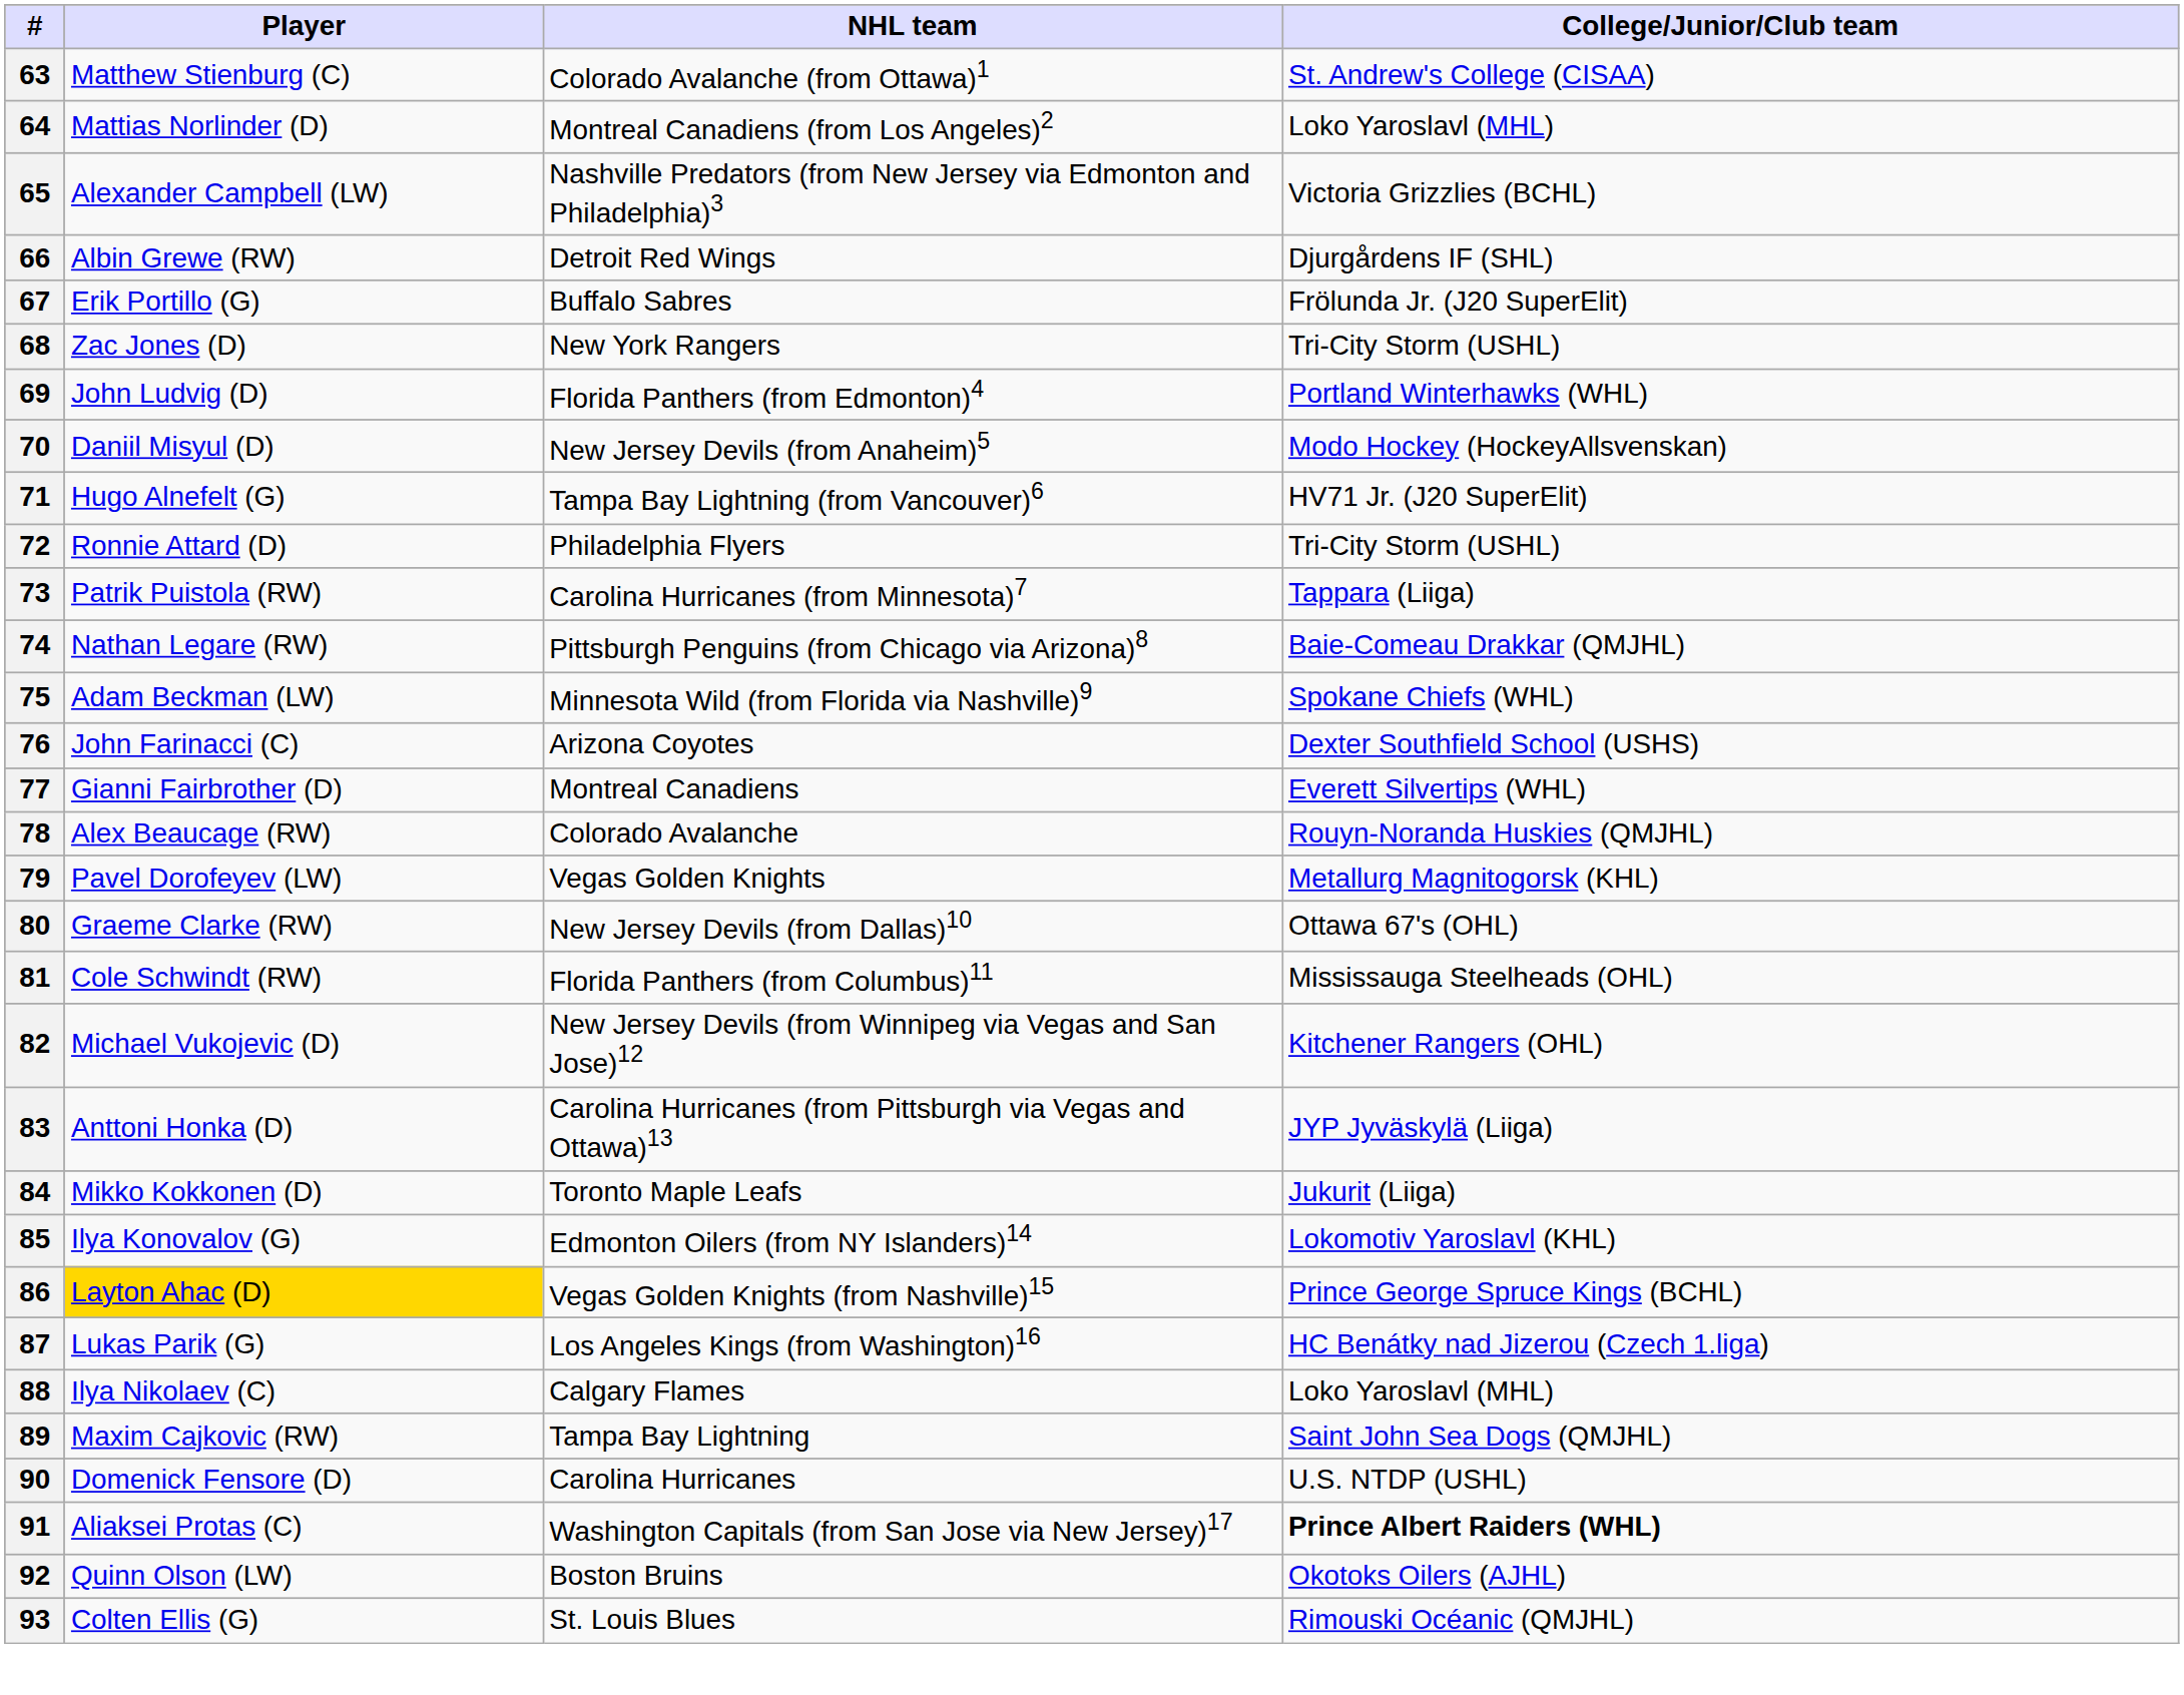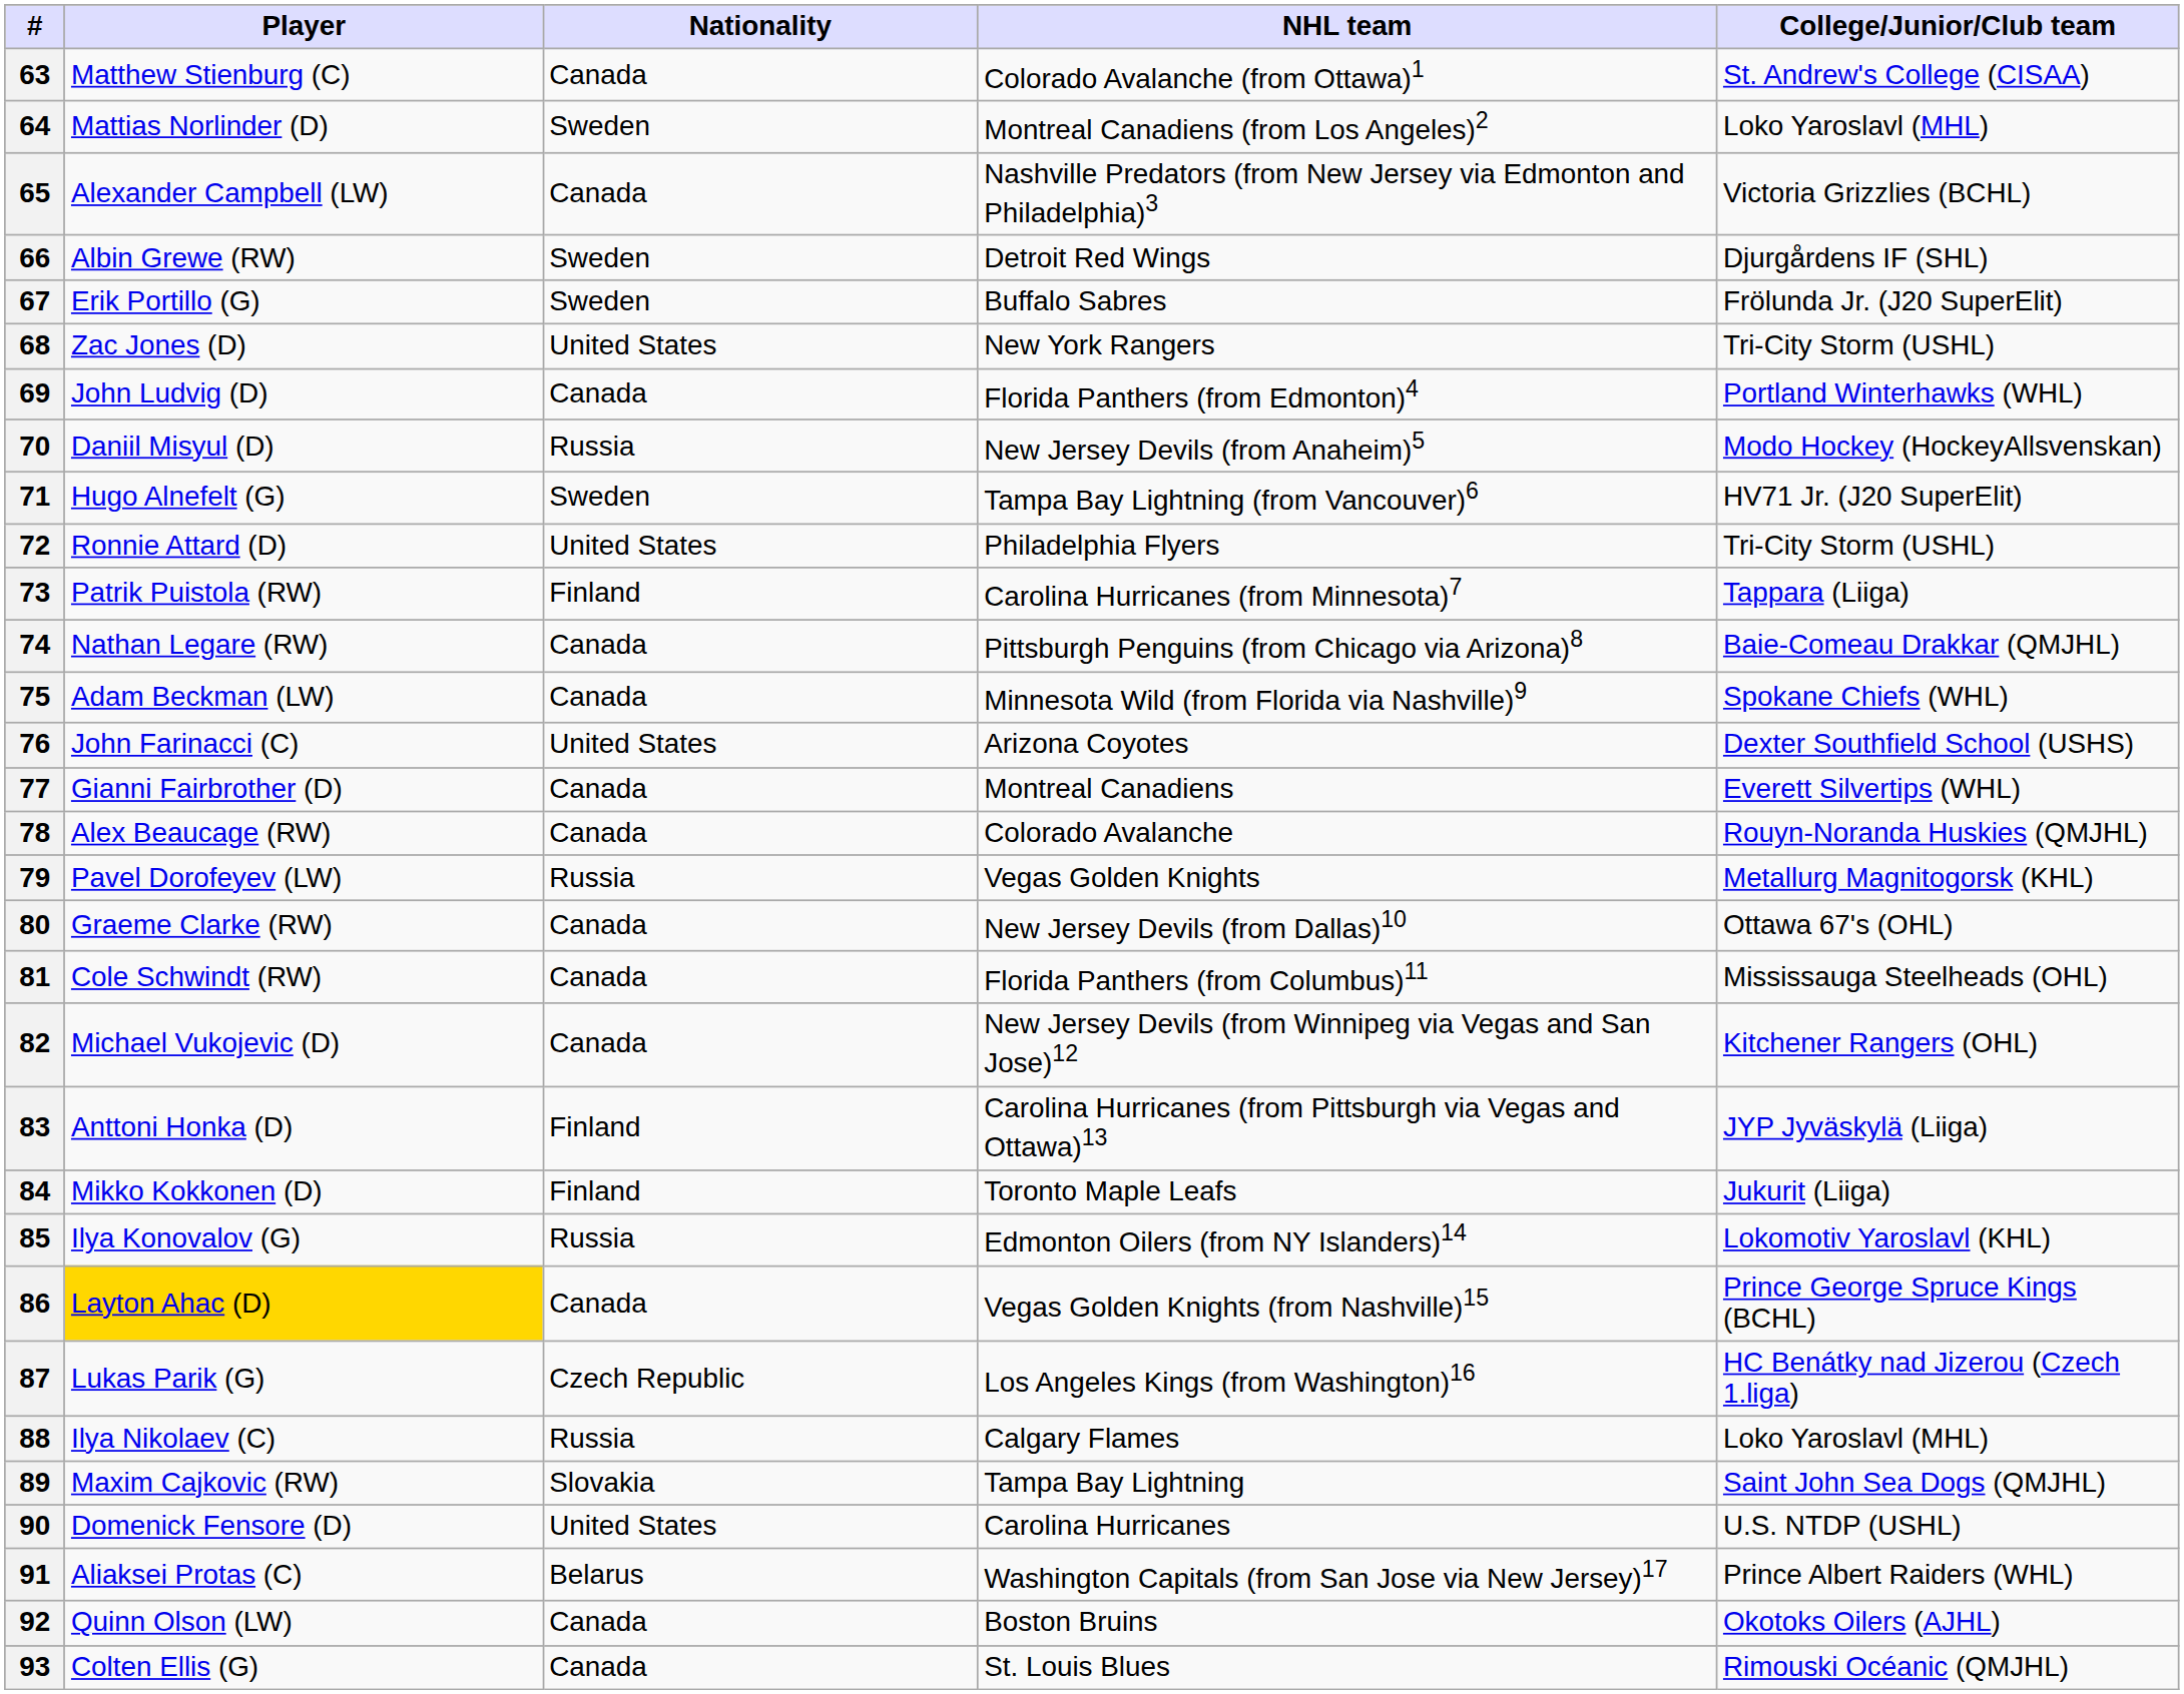 <table class="wikitable">
 <tr>
 <th style="background:#ddf; width:2.75%;">#</th>
 <th style="background:#ddf; width:22.0%;">Player</th>
+<th style="background:#ddf; width:20.0%;">Nationality</th>
 <th style="background:#ddf; width:34.0%;">NHL team</th>
 <th style="background:#ddf; width:100.0%;">College/Junior/Club team</th>
 </tr>
 <tr>
 <th>63</th>
 <td><a href='#'>Matthew Stienburg</a> (C)</td>
+<td> Canada</td>
 <td>Colorado Avalanche (from Ottawa)<sup>1</sup></td>
 <td><a href='#'>St. Andrew's College</a> (<a href='#'>CISAA</a>)</td>
 </tr>
 <tr>
 <th>64</th>
 <td><a href='#'>Mattias Norlinder</a> (D)</td>
+<td> Sweden</td>
 <td>Montreal Canadiens (from Los Angeles)<sup>2</sup></td>
 <td>Loko Yaroslavl (<a href='#'>MHL</a>)</td>
 </tr>
 <tr>
 <th>65</th>
 <td><a href='#'>Alexander Campbell</a> (LW)</td>
+<td> Canada</td>
 <td>Nashville Predators (from New Jersey via Edmonton and Philadelphia)<sup>3</sup></td>
 <td>Victoria Grizzlies (BCHL)</td>
 </tr>
 <tr>
 <th>66</th>
 <td><a href='#'>Albin Grewe</a> (RW)</td>
+<td> Sweden</td>
 <td>Detroit Red Wings</td>
 <td>Djurgårdens IF (SHL)</td>
 </tr>
 <tr>
 <th>67</th>
 <td><a href='#'>Erik Portillo</a> (G)</td>
+<td> Sweden</td>
 <td>Buffalo Sabres</td>
 <td>Frölunda Jr. (J20 SuperElit)</td>
 </tr>
 <tr>
 <th>68</th>
 <td><a href='#'>Zac Jones</a> (D)</td>
+<td> United States</td>
 <td>New York Rangers</td>
 <td>Tri-City Storm (USHL)</td>
 </tr>
 <tr>
 <th>69</th>
 <td><a href='#'>John Ludvig</a> (D)</td>
+<td> Canada</td>
 <td>Florida Panthers (from Edmonton)<sup>4</sup></td>
 <td><a href='#'>Portland Winterhawks</a> (WHL)</td>
 </tr>
 <tr>
 <th>70</th>
 <td><a href='#'>Daniil Misyul</a> (D)</td>
+<td> Russia</td>
 <td>New Jersey Devils (from Anaheim)<sup>5</sup></td>
 <td><a href='#'>Modo Hockey</a> (HockeyAllsvenskan)</td>
 </tr>
 <tr>
 <th>71</th>
 <td><a href='#'>Hugo Alnefelt</a> (G)</td>
+<td> Sweden</td>
 <td>Tampa Bay Lightning (from Vancouver)<sup>6</sup></td>
 <td>HV71 Jr. (J20 SuperElit)</td>
 </tr>
 <tr>
 <th>72</th>
 <td><a href='#'>Ronnie Attard</a> (D)</td>
+<td> United States</td>
 <td>Philadelphia Flyers</td>
 <td>Tri-City Storm (USHL)</td>
 </tr>
 <tr>
 <th>73</th>
 <td><a href='#'>Patrik Puistola</a> (RW)</td>
+<td> Finland</td>
 <td>Carolina Hurricanes (from Minnesota)<sup>7</sup></td>
 <td><a href='#'>Tappara</a> (Liiga)</td>
 </tr>
 <tr>
 <th>74</th>
 <td><a href='#'>Nathan Legare</a> (RW)</td>
+<td> Canada</td>
 <td>Pittsburgh Penguins (from Chicago via Arizona)<sup>8</sup></td>
 <td><a href='#'>Baie-Comeau Drakkar</a> (QMJHL)</td>
 </tr>
 <tr>
 <th>75</th>
 <td><a href='#'>Adam Beckman</a> (LW)</td>
+<td> Canada</td>
 <td>Minnesota Wild (from Florida via Nashville)<sup>9</sup></td>
 <td><a href='#'>Spokane Chiefs</a> (WHL)</td>
 </tr>
 <tr>
 <th>76</th>
 <td><a href='#'>John Farinacci</a> (C)</td>
+<td> United States</td>
 <td>Arizona Coyotes</td>
 <td><a href='#'>Dexter Southfield School</a> (USHS)</td>
 </tr>
 <tr>
 <th>77</th>
 <td><a href='#'>Gianni Fairbrother</a> (D)</td>
+<td> Canada</td>
 <td>Montreal Canadiens</td>
 <td><a href='#'>Everett Silvertips</a> (WHL)</td>
 </tr>
 <tr>
 <th>78</th>
 <td><a href='#'>Alex Beaucage</a> (RW)</td>
+<td> Canada</td>
 <td>Colorado Avalanche</td>
 <td><a href='#'>Rouyn-Noranda Huskies</a> (QMJHL)</td>
 </tr>
 <tr>
 <th>79</th>
 <td><a href='#'>Pavel Dorofeyev</a> (LW)</td>
+<td> Russia</td>
 <td>Vegas Golden Knights</td>
 <td><a href='#'>Metallurg Magnitogorsk</a> (KHL)</td>
 </tr>
 <tr>
 <th>80</th>
 <td><a href='#'>Graeme Clarke</a> (RW)</td>
+<td> Canada</td>
 <td>New Jersey Devils (from Dallas)<sup>10</sup></td>
 <td>Ottawa 67's (OHL)</td>
 </tr>
 <tr>
 <th>81</th>
 <td><a href='#'>Cole Schwindt</a> (RW)</td>
+<td> Canada</td>
 <td>Florida Panthers (from Columbus)<sup>11</sup></td>
 <td>Mississauga Steelheads (OHL)</td>
 </tr>
 <tr>
 <th>82</th>
 <td><a href='#'>Michael Vukojevic</a> (D)</td>
+<td> Canada</td>
 <td>New Jersey Devils (from Winnipeg via Vegas and San Jose)<sup>12</sup></td>
 <td><a href='#'>Kitchener Rangers</a> (OHL)</td>
 </tr>
 <tr>
 <th>83</th>
 <td><a href='#'>Anttoni Honka</a> (D)</td>
+<td> Finland</td>
 <td>Carolina Hurricanes (from Pittsburgh via Vegas and Ottawa)<sup>13</sup></td>
 <td><a href='#'>JYP Jyväskylä</a> (Liiga)</td>
 </tr>
 <tr>
 <th>84</th>
 <td><a href='#'>Mikko Kokkonen</a> (D)</td>
+<td> Finland</td>
 <td>Toronto Maple Leafs</td>
 <td><a href='#'>Jukurit</a> (Liiga)</td>
 </tr>
 <tr>
 <th>85</th>
 <td><a href='#'>Ilya Konovalov</a> (G)</td>
+<td> Russia</td>
 <td>Edmonton Oilers (from NY Islanders)<sup>14</sup></td>
 <td><a href='#'>Lokomotiv Yaroslavl</a> (KHL)</td>
 </tr>
 <tr>
 <th>86</th>
 <td style="background: gold;"><a href='#'>Layton Ahac</a> (D)</td>
+<td> Canada</td>
 <td>Vegas Golden Knights (from Nashville)<sup>15</sup></td>
 <td><a href='#'>Prince George Spruce Kings</a> (BCHL)</td>
 </tr>
 <tr>
 <th>87</th>
 <td><a href='#'>Lukas Parik</a> (G)</td>
+<td> Czech Republic</td>
 <td>Los Angeles Kings (from Washington)<sup>16</sup></td>
 <td><a href='#'>HC Benátky nad Jizerou</a> (<a href='#'>Czech 1.liga</a>)</td>
 </tr>
 <tr>
 <th>88</th>
 <td><a href='#'>Ilya Nikolaev</a> (C)</td>
+<td> Russia</td>
 <td>Calgary Flames</td>
 <td>Loko Yaroslavl (MHL)</td>
 </tr>
 <tr>
 <th>89</th>
 <td><a href='#'>Maxim Cajkovic</a> (RW)</td>
+<td> Slovakia</td>
 <td>Tampa Bay Lightning</td>
 <td><a href='#'>Saint John Sea Dogs</a> (QMJHL)</td>
 </tr>
 <tr>
 <th>90</th>
 <td><a href='#'>Domenick Fensore</a> (D)</td>
+<td> United States</td>
 <td>Carolina Hurricanes</td>
 <td>U.S. NTDP (USHL)</td>
 </tr>
 <tr>
 <th>91</th>
 <td><a href='#'>Aliaksei Protas</a> (C)</td>
+<td> Belarus</td>
 <td>Washington Capitals (from San Jose via New Jersey)<sup>17</sup></td>
-<td><strong>Prince Albert Raiders (WHL)</strong></td>
+<td>Prince Albert Raiders (WHL)</td>
 </tr>
 <tr>
 <th>92</th>
 <td><a href='#'>Quinn Olson</a> (LW)</td>
+<td> Canada</td>
 <td>Boston Bruins</td>
 <td><a href='#'>Okotoks Oilers</a> (<a href='#'>AJHL</a>)</td>
 </tr>
 <tr>
 <th>93</th>
 <td><a href='#'>Colten Ellis</a> (G)</td>
+<td> Canada</td>
 <td>St. Louis Blues</td>
 <td><a href='#'>Rimouski Océanic</a> (QMJHL)</td>
 </tr>
 </table>
